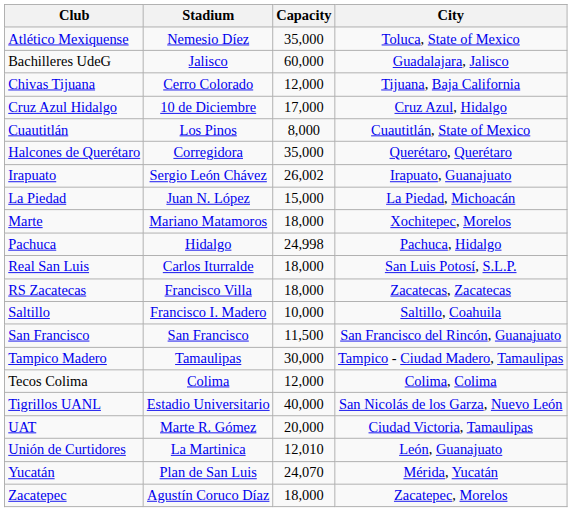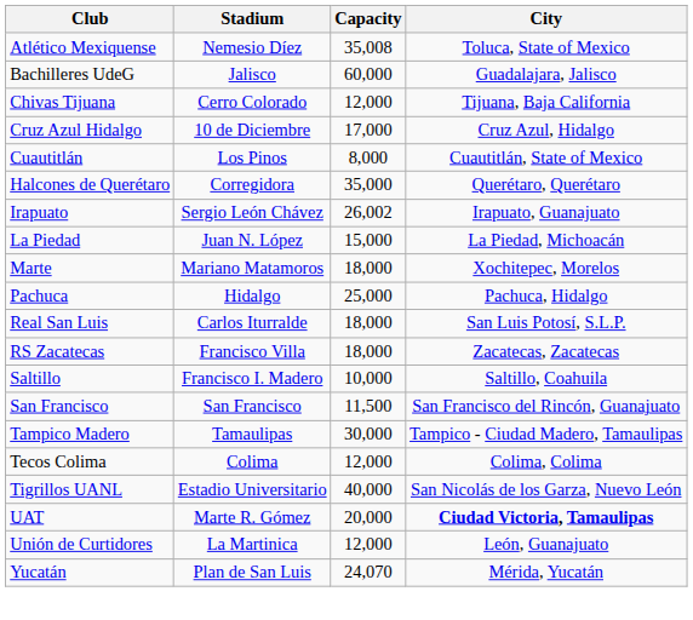 <table class="wikitable" style="margin:0.5em auto">
 <tr>
 <th>Club</th>
 <th>Stadium</th>
 <th>Capacity</th>
 <th>City</th>
 </tr>
 <tr>
 <td><a href='#'>Atlético Mexiquense</a></td>
 <td align="center"><a href='#'>Nemesio Díez</a></td>
-<td align="center">35,000</td>
+<td align="center">35,008</td>
 <td align="center"><a href='#'>Toluca</a>, <a href='#'>State of Mexico</a></td>
 </tr>
 <tr>
 <td>Bachilleres UdeG</td>
 <td align="center"><a href='#'>Jalisco</a></td>
 <td align="center">60,000</td>
 <td align="center"><a href='#'>Guadalajara</a>, <a href='#'>Jalisco</a></td>
 </tr>
 <tr>
 <td><a href='#'>Chivas Tijuana</a></td>
 <td align="center"><a href='#'>Cerro Colorado</a></td>
 <td align="center">12,000</td>
 <td align="center"><a href='#'>Tijuana</a>, <a href='#'>Baja California</a></td>
 </tr>
 <tr>
 <td><a href='#'>Cruz Azul Hidalgo</a></td>
 <td align="center"><a href='#'>10 de Diciembre</a></td>
 <td align="center">17,000</td>
 <td align="center"><a href='#'>Cruz Azul</a>, <a href='#'>Hidalgo</a></td>
 </tr>
 <tr>
 <td><a href='#'>Cuautitlán</a></td>
 <td align="center"><a href='#'>Los Pinos</a></td>
 <td align="center">8,000</td>
 <td align="center"><a href='#'>Cuautitlán</a>, <a href='#'>State of Mexico</a></td>
 </tr>
 <tr>
 <td><a href='#'>Halcones de Querétaro</a></td>
 <td align="center"><a href='#'>Corregidora</a></td>
 <td align="center">35,000</td>
 <td align="center"><a href='#'>Querétaro</a>, <a href='#'>Querétaro</a></td>
 </tr>
 <tr>
 <td><a href='#'>Irapuato</a></td>
 <td align="center"><a href='#'>Sergio León Chávez</a></td>
 <td align="center">26,002</td>
 <td align="center"><a href='#'>Irapuato</a>, <a href='#'>Guanajuato</a></td>
 </tr>
 <tr>
 <td><a href='#'>La Piedad</a></td>
 <td align="center"><a href='#'>Juan N. López</a></td>
 <td align="center">15,000</td>
 <td align="center"><a href='#'>La Piedad</a>, <a href='#'>Michoacán</a></td>
 </tr>
 <tr>
 <td><a href='#'>Marte</a></td>
 <td align="center"><a href='#'>Mariano Matamoros</a></td>
 <td align="center">18,000</td>
 <td align="center"><a href='#'>Xochitepec</a>, <a href='#'>Morelos</a></td>
 </tr>
 <tr>
 <td><a href='#'>Pachuca</a></td>
 <td align="center"><a href='#'>Hidalgo</a></td>
-<td align="center">24,998</td>
+<td align="center">25,000</td>
 <td align="center"><a href='#'>Pachuca</a>, <a href='#'>Hidalgo</a></td>
 </tr>
 <tr>
 <td><a href='#'>Real San Luis</a></td>
 <td align="center"><a href='#'>Carlos Iturralde</a></td>
 <td align="center">18,000</td>
 <td align="center"><a href='#'>San Luis Potosí</a>, <a href='#'>S.L.P.</a></td>
 </tr>
 <tr>
 <td><a href='#'>RS Zacatecas</a></td>
 <td align="center"><a href='#'>Francisco Villa</a></td>
 <td align="center">18,000</td>
 <td align="center"><a href='#'>Zacatecas</a>, <a href='#'>Zacatecas</a></td>
 </tr>
 <tr>
 <td><a href='#'>Saltillo</a></td>
 <td align="center"><a href='#'>Francisco I. Madero</a></td>
 <td align="center">10,000</td>
 <td align="center"><a href='#'>Saltillo</a>, <a href='#'>Coahuila</a></td>
 </tr>
 <tr>
 <td><a href='#'>San Francisco</a></td>
 <td align="center"><a href='#'>San Francisco</a></td>
 <td align="center">11,500</td>
 <td align="center"><a href='#'>San Francisco del Rincón</a>, <a href='#'>Guanajuato</a></td>
 </tr>
 <tr>
 <td><a href='#'>Tampico Madero</a></td>
 <td align="center"><a href='#'>Tamaulipas</a></td>
 <td align="center">30,000</td>
 <td align="center"><a href='#'>Tampico</a> - <a href='#'>Ciudad Madero</a>, <a href='#'>Tamaulipas</a></td>
 </tr>
 <tr>
 <td>Tecos Colima</td>
 <td align="center"><a href='#'>Colima</a></td>
 <td align="center">12,000</td>
 <td align="center"><a href='#'>Colima</a>, <a href='#'>Colima</a></td>
 </tr>
 <tr>
 <td><a href='#'>Tigrillos UANL</a></td>
 <td align="center"><a href='#'>Estadio Universitario</a></td>
 <td align="center">40,000</td>
 <td align="center"><a href='#'>San Nicolás de los Garza</a>, <a href='#'>Nuevo León</a></td>
 </tr>
 <tr>
 <td><a href='#'>UAT</a></td>
 <td align="center"><a href='#'>Marte R. Gómez</a></td>
 <td align="center">20,000</td>
-<td align="center"><a href='#'>Ciudad Victoria</a>, <a href='#'>Tamaulipas</a></td>
+<td align="center"><strong><a href='#'>Ciudad Victoria</a>, <a href='#'>Tamaulipas</a></strong></td>
 </tr>
 <tr>
 <td><a href='#'>Unión de Curtidores</a></td>
 <td align="center"><a href='#'>La Martinica</a></td>
-<td align="center">12,010</td>
+<td align="center">12,000</td>
 <td align="center"><a href='#'>León</a>, <a href='#'>Guanajuato</a></td>
 </tr>
 <tr>
 <td><a href='#'>Yucatán</a></td>
 <td align="center"><a href='#'>Plan de San Luis</a></td>
 <td align="center">24,070</td>
 <td align="center"><a href='#'>Mérida</a>, <a href='#'>Yucatán</a></td>
 </tr>
-<tr>
-<td><a href='#'>Zacatepec</a></td>
-<td align="center"><a href='#'>Agustín Coruco Díaz</a></td>
-<td align="center">18,000</td>
-<td align="center"><a href='#'>Zacatepec</a>, <a href='#'>Morelos</a></td>
-</tr>
 </table>
